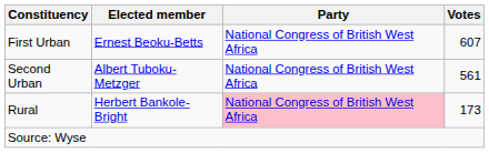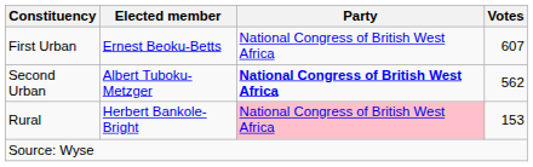 <table class=wikitable style-text-align:right>
 <tr>
 <th>Constituency</th>
 <th>Elected member</th>
 <th>Party</th>
 <th>Votes</th>
 </tr>
 <tr>
 <td>First Urban</td>
 <td><a href='#'>Ernest Beoku-Betts</a></td>
 <td><a href='#'>National Congress of British West Africa</a></td>
 <td align=right>607</td>
 </tr>
 <tr>
 <td>Second Urban</td>
 <td><a href='#'>Albert Tuboku-Metzger</a></td>
-<td><a href='#'>National Congress of British West Africa</a></td>
-<td align=right>561</td>
+<td><strong><a href='#'>National Congress of British West Africa</a></strong></td>
+<td align=right>562</td>
 </tr>
 <tr>
 <td>Rural</td>
 <td><a href='#'>Herbert Bankole-Bright</a></td>
 <td style="background: pink;"><a href='#'>National Congress of British West Africa</a></td>
-<td align=right>173</td>
+<td align=right>153</td>
 </tr>
 <tr>
 <td align=left colspan=4>Source: Wyse</td>
 </tr>
 </table>
